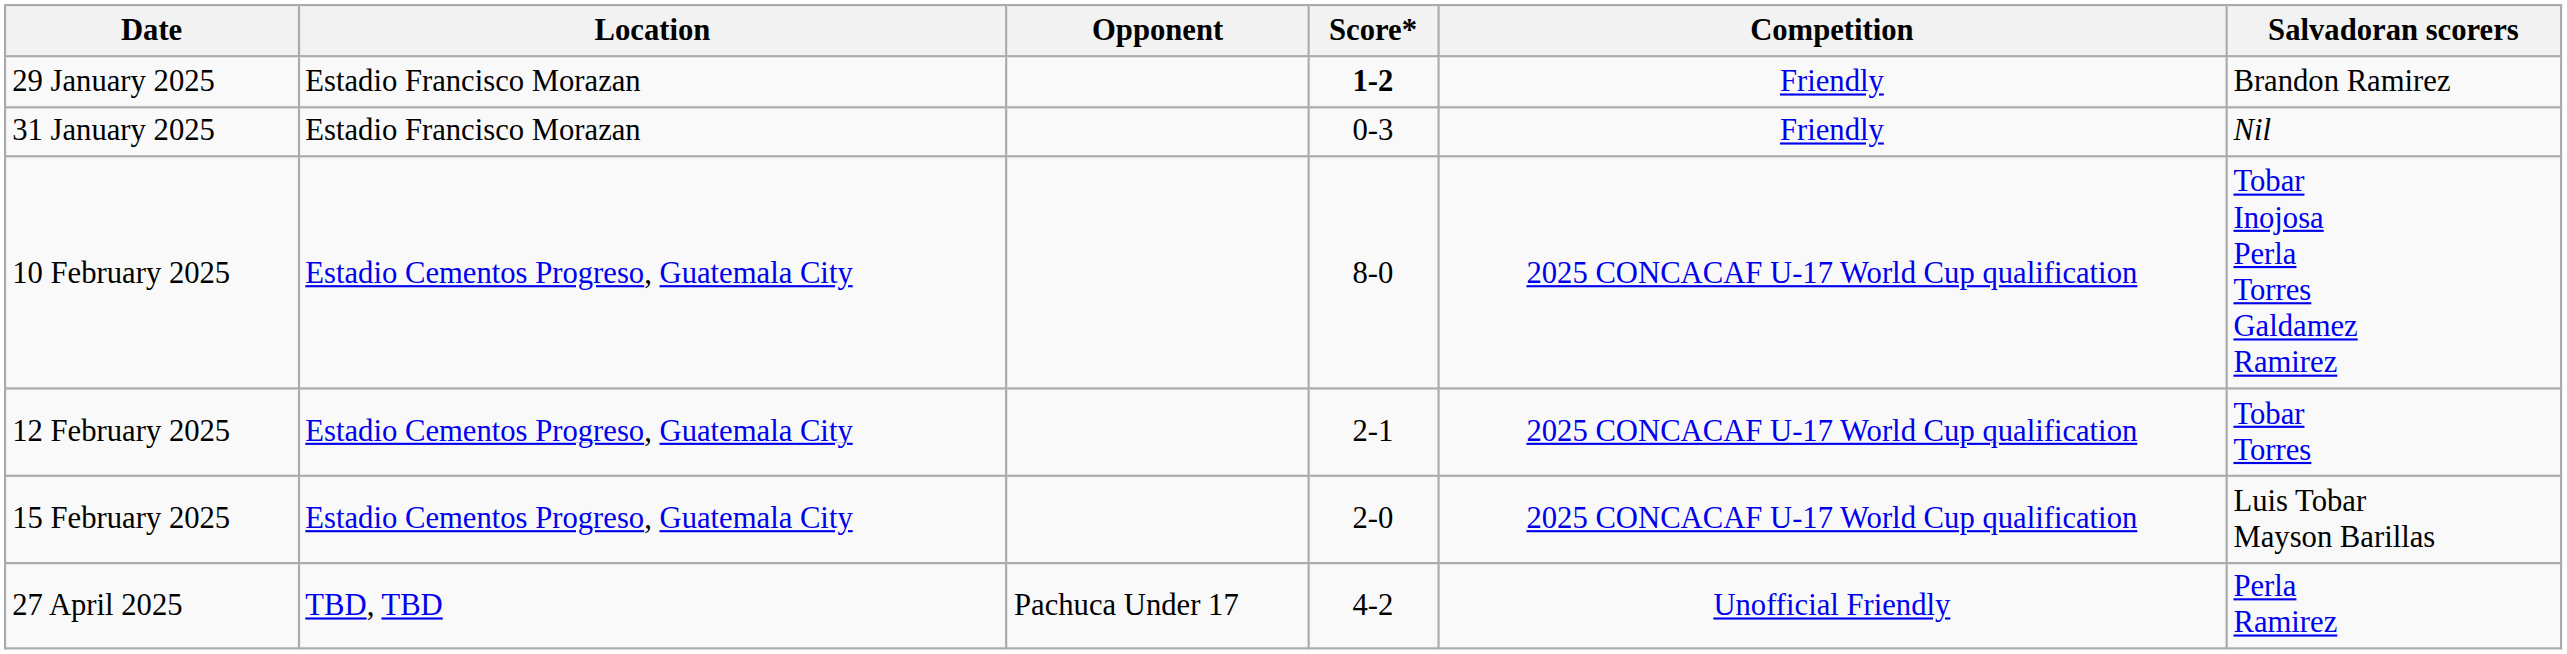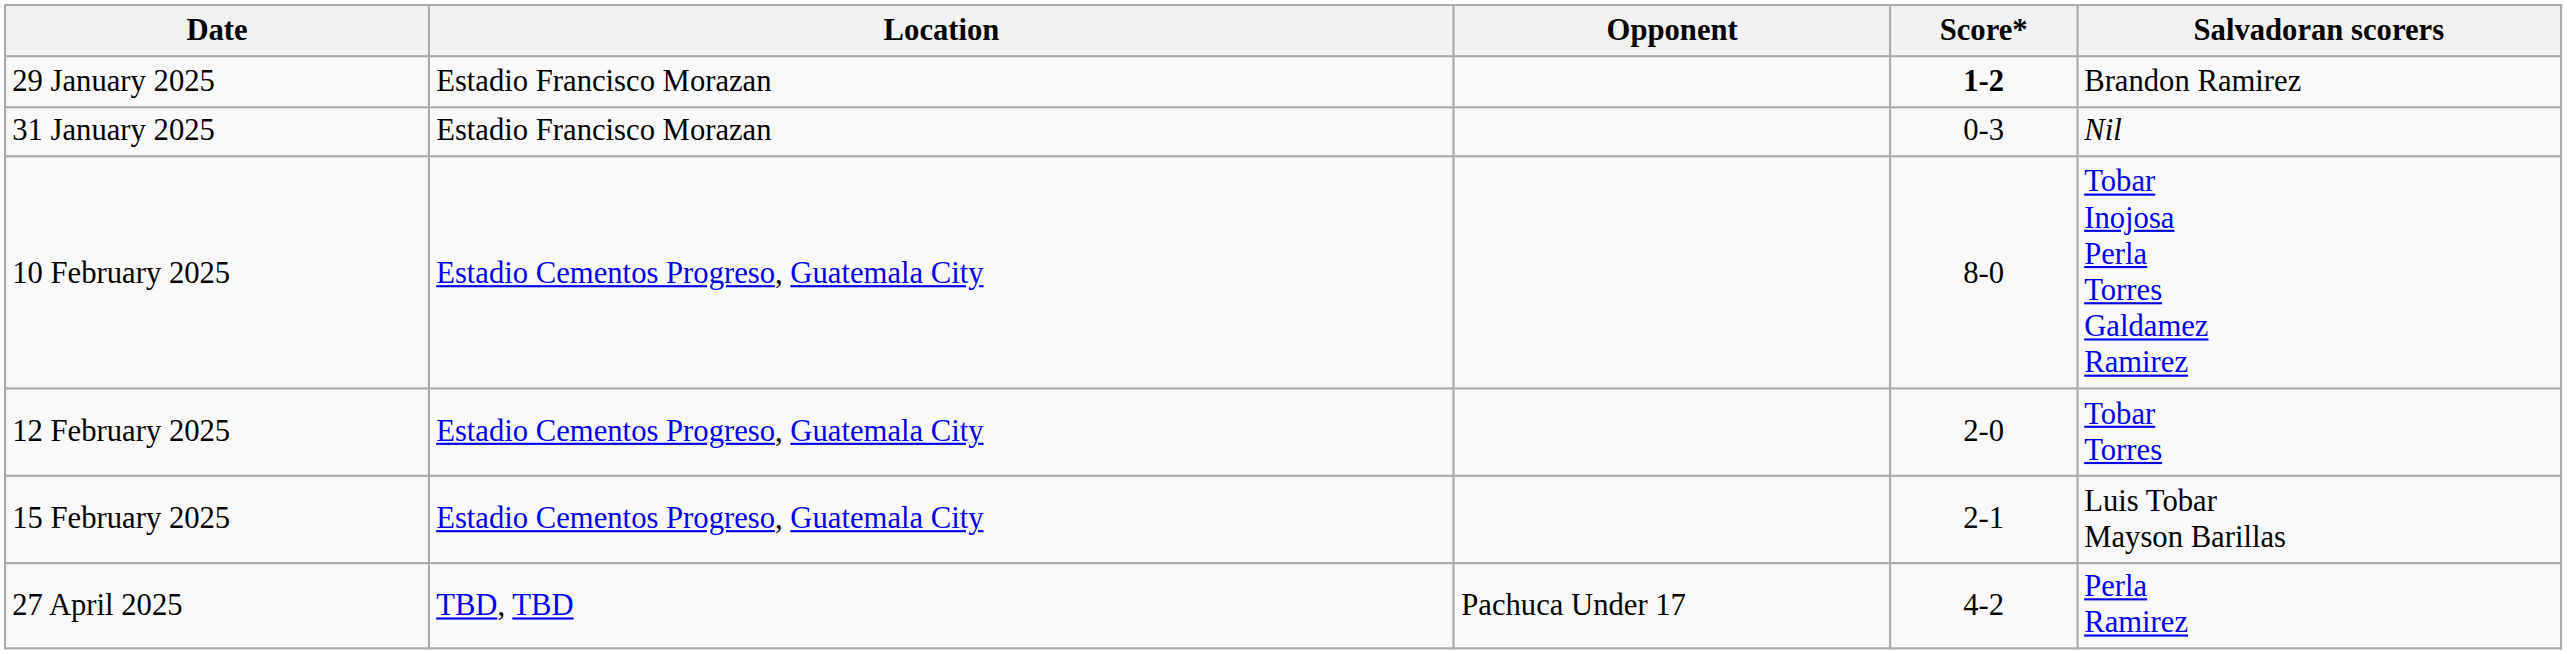 <table class="wikitable" width=95% style="font-size: 90%">
 <tr>
 <th>Date</th>
 <th>Location</th>
 <th>Opponent</th>
 <th>Score*</th>
-<th>Competition</th>
 <th>Salvadoran scorers</th>
 </tr>
 <tr>
 <td>29 January 2025</td>
 <td>Estadio Francisco Morazan</td>
 <td></td>
 <td align=center><strong>1-2</strong></td>
-<td align=center><a href='#'>Friendly</a></td>
 <td>Brandon Ramirez </td>
 </tr>
 <tr>
 <td>31 January 2025</td>
 <td>Estadio Francisco Morazan</td>
 <td></td>
 <td align=center>0-3</td>
-<td align=center><a href='#'>Friendly</a></td>
 <td><em>Nil</em></td>
 </tr>
 <tr>
 <td>10 February 2025</td>
 <td><a href='#'>Estadio Cementos Progreso</a>, <a href='#'>Guatemala City</a></td>
 <td></td>
 <td align=center>8-0</td>
-<td align=center><a href='#'>2025 CONCACAF U-17 World Cup qualification</a></td>
 <td><a href='#'>Tobar</a>  <br> <a href='#'>Inojosa</a>  <br> <a href='#'>Perla</a>  <br> <a href='#'>Torres</a>  <br> <a href='#'>Galdamez</a> <br> <a href='#'>Ramirez</a> </td>
 </tr>
 <tr>
 <td>12 February 2025</td>
 <td><a href='#'>Estadio Cementos Progreso</a>, <a href='#'>Guatemala City</a></td>
 <td></td>
-<td align=center>2-1</td>
-<td align=center><a href='#'>2025 CONCACAF U-17 World Cup qualification</a></td>
+<td align=center>2-0</td>
 <td><a href='#'>Tobar</a>  <br> <a href='#'>Torres</a> </td>
 </tr>
 <tr>
 <td>15 February 2025</td>
 <td><a href='#'>Estadio Cementos Progreso</a>, <a href='#'>Guatemala City</a></td>
 <td></td>
-<td align=center>2-0</td>
-<td align=center><a href='#'>2025 CONCACAF U-17 World Cup qualification</a></td>
+<td align=center>2-1</td>
 <td>Luis Tobar   <br> Mayson Barillas  </td>
 </tr>
 <tr>
 <td>27 April 2025</td>
 <td><a href='#'>TBD</a>, <a href='#'>TBD</a></td>
 <td>Pachuca Under 17</td>
 <td align=center>4-2</td>
-<td align=center><a href='#'>Unofficial Friendly</a></td>
 <td><a href='#'>Perla</a>  <br> <a href='#'>Ramirez</a> </td>
 </tr>
 </table>
